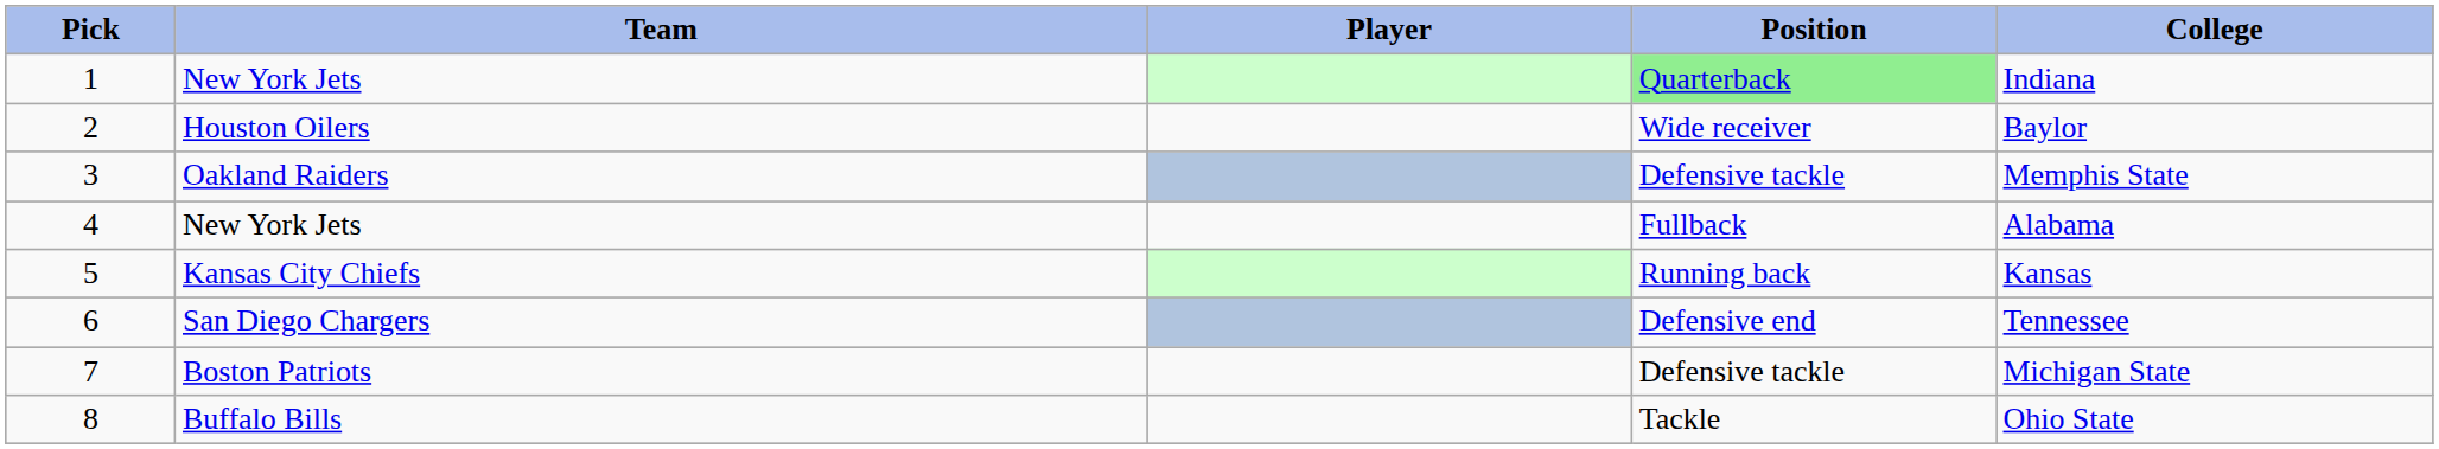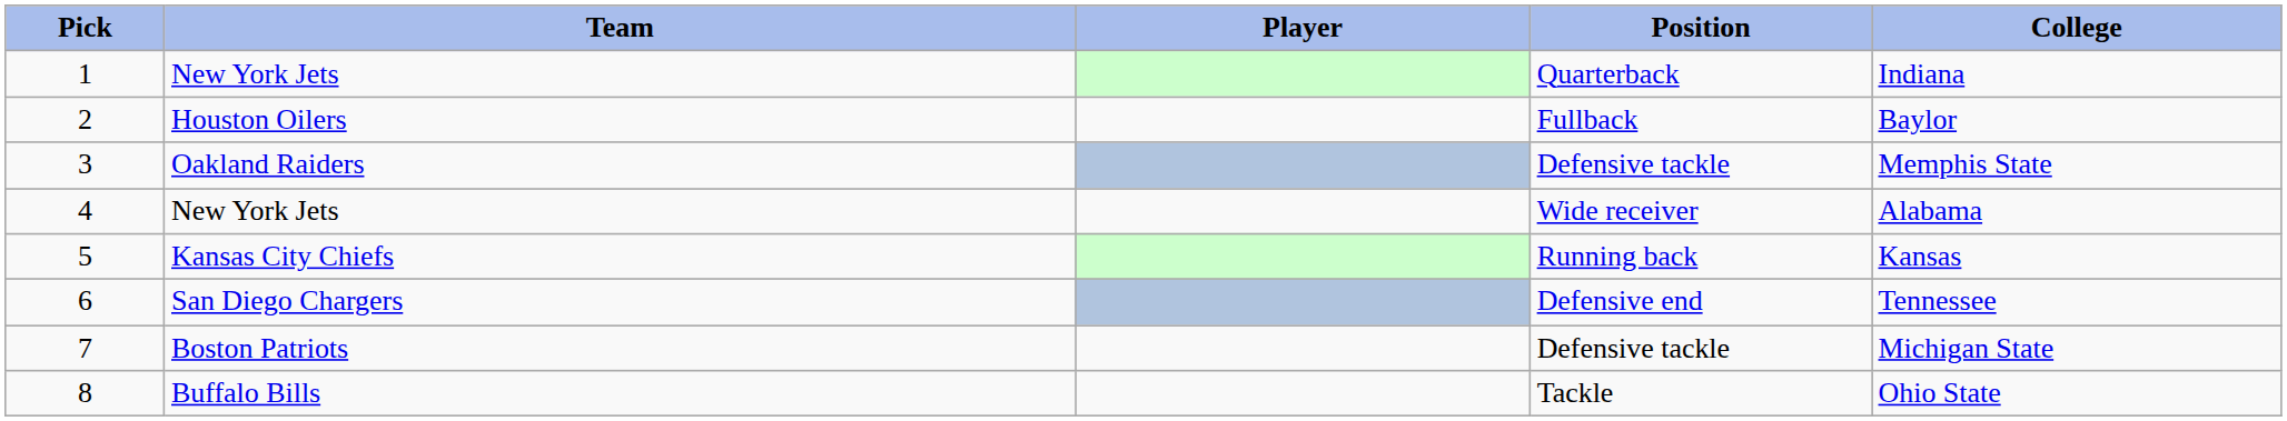 <table class="wikitable sortable sortable" style="width: 100%">
 <tr>
 <th style="background:#A8BDEC;" width=7%>Pick</th>
 <th style="background:#A8BDEC;" width=40%>Team</th>
 <th style="background:#A8BDEC;" width=20%>Player</th>
 <th style="background:#A8BDEC;" width=15%>Position</th>
 <th style="background:#A8BDEC;" width=20%>College</th>
 </tr>
 <tr>
 <td align=center>1</td>
 <td><a href='#'>New York Jets</a></td>
 <td bgcolor="#CCFFCC"></td>
-<td style="background: lightgreen;"><a href='#'>Quarterback</a></td>
+<td><a href='#'>Quarterback</a></td>
 <td><a href='#'>Indiana</a></td>
 </tr>
 <tr>
 <td align=center>2</td>
 <td><a href='#'>Houston Oilers</a></td>
 <td></td>
-<td><a href='#'>Wide receiver</a></td>
+<td><a href='#'>Fullback</a></td>
 <td><a href='#'>Baylor</a></td>
 </tr>
 <tr>
 <td align=center>3</td>
 <td><a href='#'>Oakland Raiders</a></td>
 <td bgcolor="lightsteelblue"></td>
 <td><a href='#'>Defensive tackle</a></td>
 <td><a href='#'>Memphis State</a></td>
 </tr>
 <tr>
 <td align=center>4</td>
 <td>New York Jets </td>
 <td></td>
-<td><a href='#'>Fullback</a></td>
+<td><a href='#'>Wide receiver</a></td>
 <td><a href='#'>Alabama</a></td>
 </tr>
 <tr>
 <td align=center>5</td>
 <td><a href='#'>Kansas City Chiefs</a></td>
 <td bgcolor="#CCFFCC"></td>
 <td><a href='#'>Running back</a></td>
 <td><a href='#'>Kansas</a></td>
 </tr>
 <tr>
 <td align=center>6</td>
 <td><a href='#'>San Diego Chargers</a></td>
 <td bgcolor="lightsteelblue"></td>
 <td><a href='#'>Defensive end</a></td>
 <td><a href='#'>Tennessee</a></td>
 </tr>
 <tr>
 <td align=center>7</td>
 <td><a href='#'>Boston Patriots</a></td>
 <td></td>
 <td>Defensive tackle</td>
 <td><a href='#'>Michigan State</a></td>
 </tr>
 <tr>
 <td align=center>8</td>
 <td><a href='#'>Buffalo Bills</a></td>
 <td></td>
 <td>Tackle</td>
 <td><a href='#'>Ohio State</a></td>
 </tr>
 </table>
